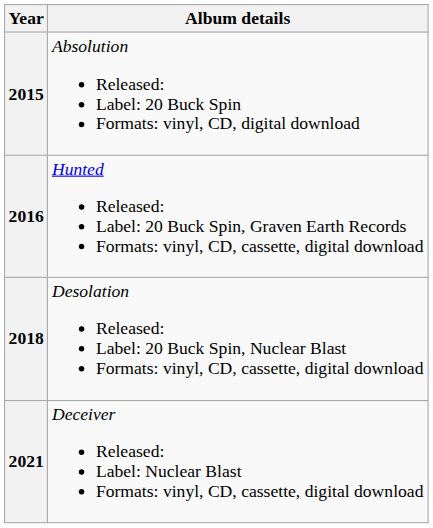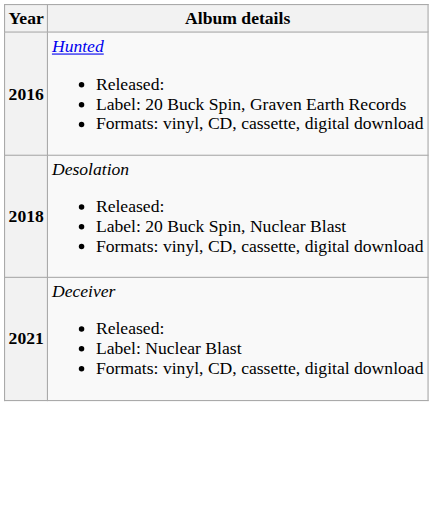 <table class="wikitable plainrowheaders" style="text-align:center;">
 <tr>
 <th>Year</th>
 <th>Album details</th>
-</tr>
-<tr>
-<th scope="row">2015</th>
-<td align="left"><em>Absolution</em><br><ul><li>Released: </li><li>Label: 20 Buck Spin</li><li>Formats: vinyl, CD, digital download</li></ul></td>
 </tr>
 <tr>
 <th scope="row">2016</th>
 <td align="left"><em><a href='#'>Hunted</a></em><br><ul><li>Released: </li><li>Label: 20 Buck Spin, Graven Earth Records</li><li>Formats: vinyl, CD, cassette, digital download</li></ul></td>
 </tr>
 <tr>
 <th scope="row">2018</th>
 <td align="left"><em>Desolation</em><br><ul><li>Released: </li><li>Label: 20 Buck Spin, Nuclear Blast</li><li>Formats: vinyl, CD, cassette, digital download</li></ul></td>
 </tr>
 <tr>
 <th scope="row">2021</th>
 <td align="left"><em>Deceiver</em><br><ul><li>Released: </li><li>Label: Nuclear Blast</li><li>Formats: vinyl, CD, cassette, digital download</li></ul></td>
 </tr>
 </table>
